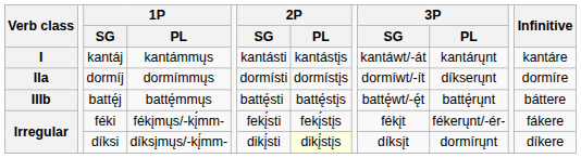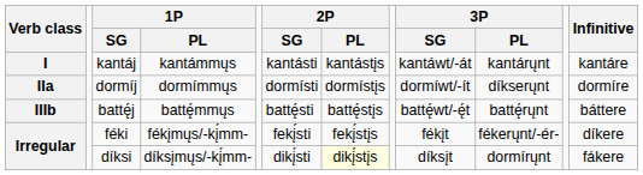 <table class="wikitable" style="text-align: center;">
 <tr>
 <th rowspan="2">Verb class</th>
 <td rowspan="7"></td>
 <th colspan="2">1P</th>
 <td rowspan="7"></td>
 <th colspan="2">2P</th>
 <td rowspan="7"></td>
 <th colspan="2">3P</th>
 <td rowspan="7"></td>
 <th rowspan="2">Infinitive</th>
 </tr>
 <tr>
 <th>SG</th>
 <th>PL</th>
 <th>SG</th>
 <th>PL</th>
 <th>SG</th>
 <th>PL</th>
 </tr>
 <tr>
 <th>I</th>
 <td>kantáj</td>
 <td>kantámmųs</td>
 <td>kantásti</td>
 <td>kantástįs</td>
 <td>kantáwt/-át</td>
 <td>kantárųnt</td>
 <td>kantáre</td>
 </tr>
 <tr>
 <th>IIa</th>
 <td>dormíj</td>
 <td>dormímmųs</td>
 <td>dormísti</td>
 <td>dormístįs</td>
 <td>dormíwt/-ít</td>
 <td>díkserųnt</td>
 <td>dormíre</td>
 </tr>
 <tr>
 <th>IIIb</th>
 <td>battę́j</td>
 <td>battę́mmųs</td>
 <td>battę́sti </td>
 <td>battę́stįs</td>
 <td>battę́wt/-ę́t</td>
 <td>battę́rųnt</td>
 <td>báttere</td>
 </tr>
 <tr>
 <th rowspan="2">Irregular</th>
 <td>féki</td>
 <td>fékįmųs/-kį́mm-</td>
 <td>fekį́sti</td>
 <td>fekį́stįs</td>
 <td>fékįt</td>
 <td>fékerųnt/-ér-</td>
-<td>fákere</td>
+<td>díkere</td>
 </tr>
 <tr>
 <td>díksi</td>
 <td>díksįmųs/-kį́mm-</td>
 <td>dikį́sti</td>
 <td style="background: lightyellow;">dikį́stįs</td>
 <td>díksįt</td>
 <td>dormírųnt</td>
-<td>díkere</td>
+<td>fákere</td>
 </tr>
 </table>
